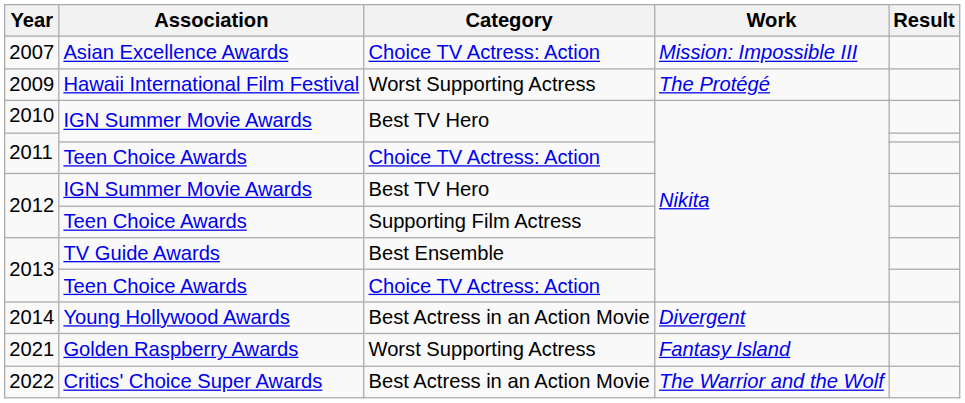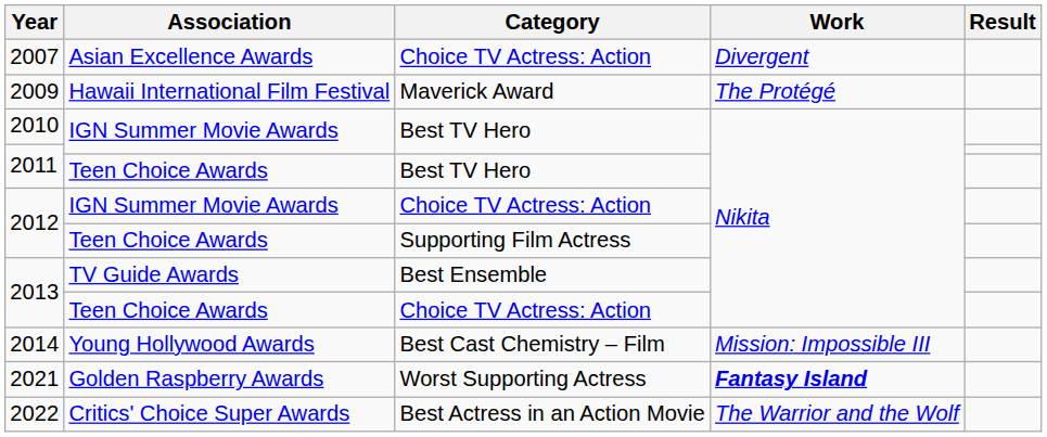 <table class="wikitable sortable plainrowheaders">
 <tr>
 <th scope="col">Year</th>
 <th scope="col">Association</th>
 <th scope="col">Category</th>
 <th scope="col">Work</th>
 <th scope="col">Result</th>
 </tr>
 <tr>
 <td>2007</td>
 <td><a href='#'>Asian Excellence Awards</a></td>
 <td><a href='#'>Choice TV Actress: Action</a></td>
-<td><em><a href='#'>Mission: Impossible III</a></em></td>
+<td><em><a href='#'>Divergent</a></em></td>
 <td></td>
 </tr>
 <tr>
 <td>2009</td>
 <td><a href='#'>Hawaii International Film Festival</a></td>
-<td>Worst Supporting Actress</td>
+<td>Maverick Award</td>
 <td><em><a href='#'>The Protégé</a></em></td>
 <td></td>
 </tr>
 <tr>
 <td>2010</td>
 <td rowspan=2><a href='#'>IGN Summer Movie Awards</a></td>
 <td rowspan=2>Best TV Hero</td>
 <td rowspan=7><em><a href='#'>Nikita</a></em></td>
 <td></td>
 </tr>
 <tr>
 <td rowspan=2>2011</td>
 <td></td>
 </tr>
 <tr>
 <td><a href='#'>Teen Choice Awards</a></td>
-<td><a href='#'>Choice TV Actress: Action</a></td>
+<td>Best TV Hero</td>
 <td></td>
 </tr>
 <tr>
 <td rowspan=2>2012</td>
 <td><a href='#'>IGN Summer Movie Awards</a></td>
-<td>Best TV Hero</td>
+<td><a href='#'>Choice TV Actress: Action</a></td>
 <td></td>
 </tr>
 <tr>
 <td><a href='#'>Teen Choice Awards</a></td>
 <td>Supporting Film Actress</td>
 <td></td>
 </tr>
 <tr>
 <td rowspan=2>2013</td>
 <td><a href='#'>TV Guide Awards</a></td>
 <td>Best Ensemble</td>
 <td></td>
 </tr>
 <tr>
 <td><a href='#'>Teen Choice Awards</a></td>
 <td><a href='#'>Choice TV Actress: Action</a></td>
 <td></td>
 </tr>
 <tr>
 <td>2014</td>
 <td><a href='#'>Young Hollywood Awards</a></td>
-<td>Best Actress in an Action Movie</td>
-<td><em><a href='#'>Divergent</a></em></td>
+<td>Best Cast Chemistry – Film</td>
+<td><em><a href='#'>Mission: Impossible III</a></em></td>
 <td></td>
 </tr>
 <tr>
 <td>2021</td>
 <td><a href='#'>Golden Raspberry Awards</a></td>
 <td>Worst Supporting Actress</td>
-<td><em><a href='#'>Fantasy Island</a></em></td>
+<td><strong><em><a href='#'>Fantasy Island</a></em></strong></td>
 <td></td>
 </tr>
 <tr>
 <td>2022</td>
 <td><a href='#'>Critics' Choice Super Awards</a></td>
 <td>Best Actress in an Action Movie</td>
 <td><em><a href='#'>The Warrior and the Wolf</a></em></td>
 <td></td>
 </tr>
 </table>
